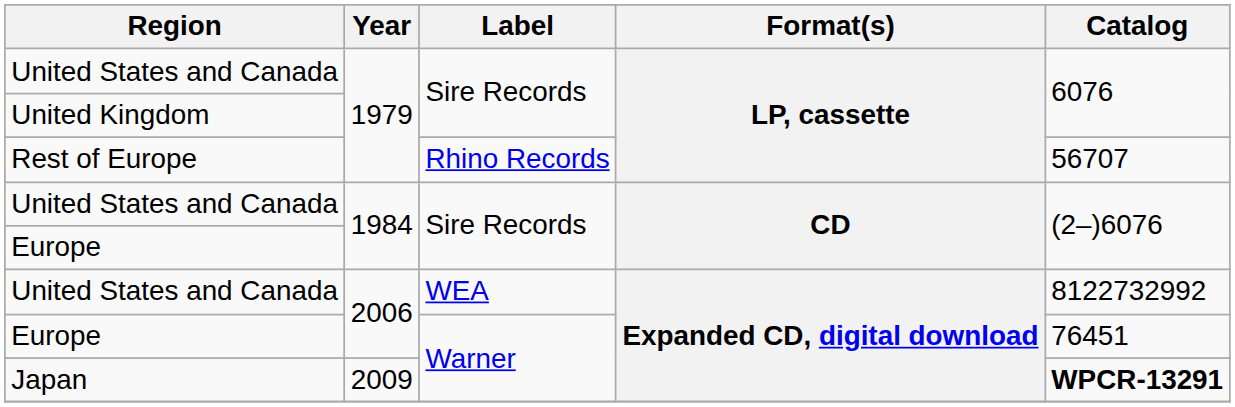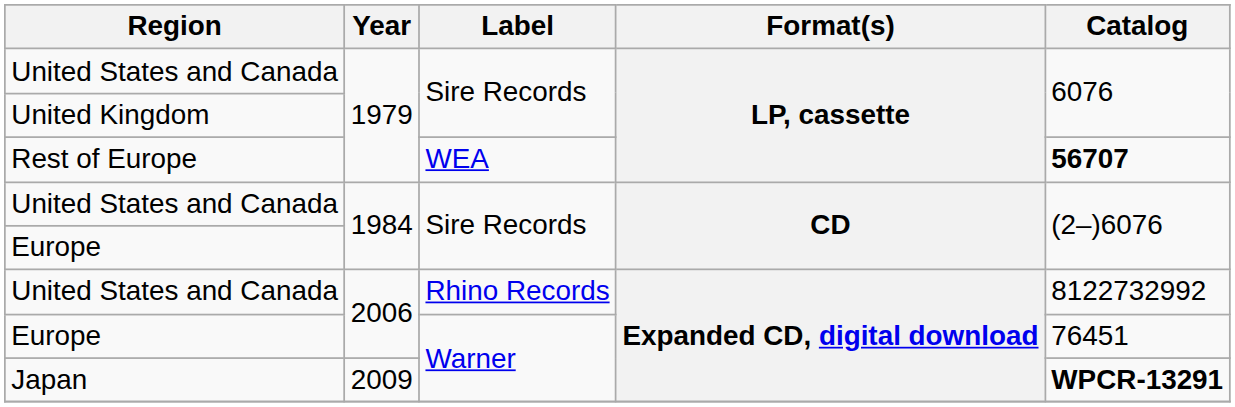 <table class="wikitable plainrowheaders">
 <tr>
 <th scope="col">Region</th>
 <th scope="col">Year</th>
 <th scope="col">Label</th>
 <th scope="col">Format(s)</th>
 <th scope="col">Catalog</th>
 </tr>
 <tr>
 <td>United States and Canada</td>
 <td rowspan="3">1979</td>
 <td rowspan="2">Sire Records</td>
 <th scope="row" rowspan="3">LP, cassette</th>
 <td rowspan="2">6076</td>
 </tr>
 <tr>
 <td>United Kingdom</td>
 </tr>
 <tr>
 <td>Rest of Europe</td>
-<td><a href='#'>Rhino Records</a></td>
-<td>56707</td>
+<td><a href='#'>WEA</a></td>
+<td><strong>56707</strong></td>
 </tr>
 <tr>
 <td>United States and Canada</td>
 <td rowspan="2">1984</td>
 <td rowspan="2">Sire Records</td>
 <th scope="row" rowspan="2">CD</th>
 <td rowspan="2">(2–)6076</td>
 </tr>
 <tr>
 <td>Europe</td>
 </tr>
 <tr>
 <td>United States and Canada</td>
 <td rowspan="2">2006</td>
-<td><a href='#'>WEA</a></td>
+<td><a href='#'>Rhino Records</a></td>
 <th scope="row" rowspan="3">Expanded CD, <a href='#'>digital download</a></th>
 <td>8122732992</td>
 </tr>
 <tr>
 <td>Europe</td>
 <td rowspan="2"><a href='#'>Warner</a></td>
 <td>76451</td>
 </tr>
 <tr>
 <td>Japan</td>
 <td>2009</td>
 <td><strong>WPCR-13291</strong></td>
 </tr>
 <tr>
 </tr>
 </table>
